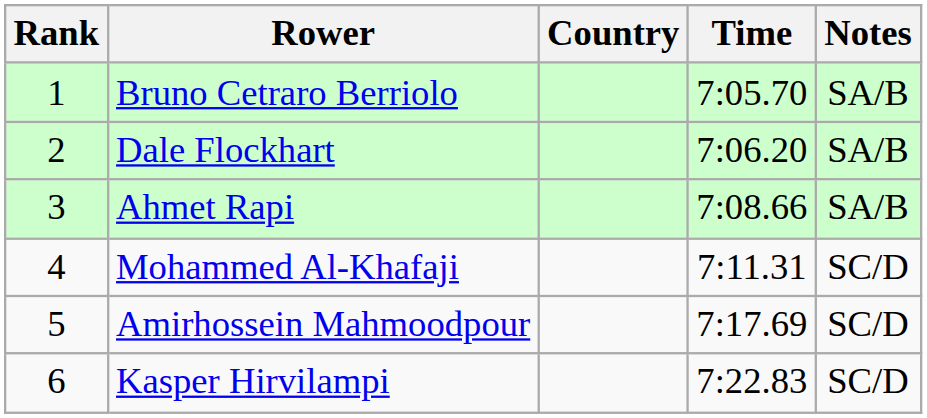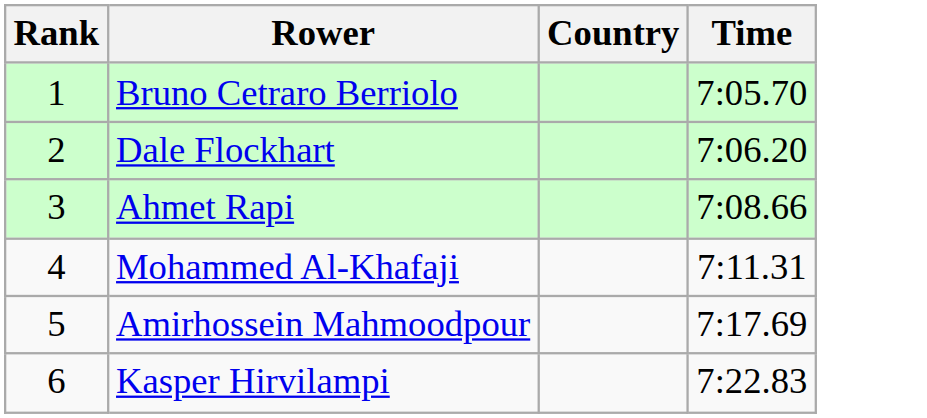 <table class="wikitable" style="text-align:center">
 <tr>
 <th>Rank</th>
 <th>Rower</th>
 <th>Country</th>
 <th>Time</th>
-<th>Notes</th>
 </tr>
 <tr bgcolor=ccffcc>
 <td>1</td>
 <td align="left"><a href='#'>Bruno Cetraro Berriolo</a></td>
 <td align="left"></td>
 <td>7:05.70</td>
-<td>SA/B</td>
 </tr>
 <tr bgcolor=ccffcc>
 <td>2</td>
 <td align="left"><a href='#'>Dale Flockhart</a></td>
 <td align="left"></td>
 <td>7:06.20</td>
-<td>SA/B</td>
 </tr>
 <tr bgcolor=ccffcc>
 <td>3</td>
 <td align="left"><a href='#'>Ahmet Rapi</a></td>
 <td align="left"></td>
 <td>7:08.66</td>
-<td>SA/B</td>
 </tr>
 <tr>
 <td>4</td>
 <td align="left"><a href='#'>Mohammed Al-Khafaji</a></td>
 <td align="left"></td>
 <td>7:11.31</td>
-<td>SC/D</td>
 </tr>
 <tr>
 <td>5</td>
 <td align="left"><a href='#'>Amirhossein Mahmoodpour</a></td>
 <td align="left"></td>
 <td>7:17.69</td>
-<td>SC/D</td>
 </tr>
 <tr>
 <td>6</td>
 <td align="left"><a href='#'>Kasper Hirvilampi</a></td>
 <td align="left"></td>
 <td>7:22.83</td>
-<td>SC/D</td>
 </tr>
 </table>
